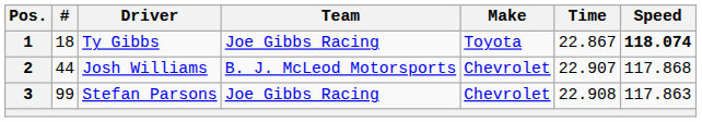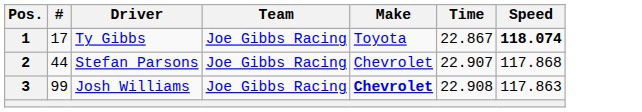 <table class="wikitable" style="font-size:95%">
 <tr>
 <th>Pos.</th>
 <th>#</th>
 <th>Driver</th>
 <th>Team</th>
 <th>Make</th>
 <th>Time</th>
 <th>Speed</th>
 </tr>
 <tr>
 <th>1</th>
-<td>18</td>
+<td>17</td>
 <td><a href='#'>Ty Gibbs</a></td>
 <td><a href='#'>Joe Gibbs Racing</a></td>
 <td><a href='#'>Toyota</a></td>
 <td>22.867</td>
 <td><strong>118.074</strong></td>
 </tr>
 <tr>
 <th>2</th>
 <td>44</td>
-<td><a href='#'>Josh Williams</a></td>
-<td><a href='#'>B. J. McLeod Motorsports</a></td>
+<td><a href='#'>Stefan Parsons</a></td>
+<td><a href='#'>Joe Gibbs Racing</a></td>
 <td><a href='#'>Chevrolet</a></td>
 <td>22.907</td>
 <td>117.868</td>
 </tr>
 <tr>
 <th>3</th>
 <td>99</td>
-<td><a href='#'>Stefan Parsons</a></td>
+<td><a href='#'>Josh Williams</a></td>
 <td><a href='#'>Joe Gibbs Racing</a></td>
-<td><a href='#'>Chevrolet</a></td>
+<td><strong><a href='#'>Chevrolet</a></strong></td>
 <td>22.908</td>
 <td>117.863</td>
 </tr>
 <tr>
 <th colspan="7"></th>
 </tr>
 </table>
